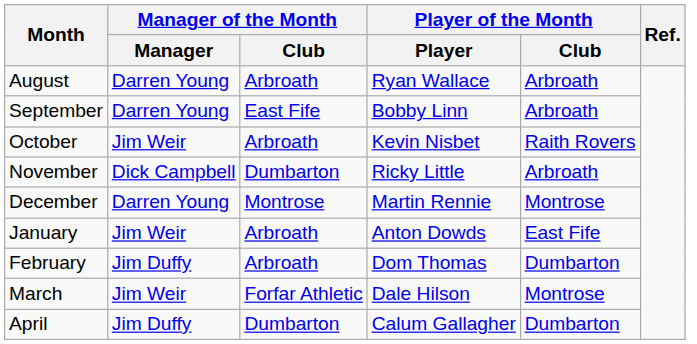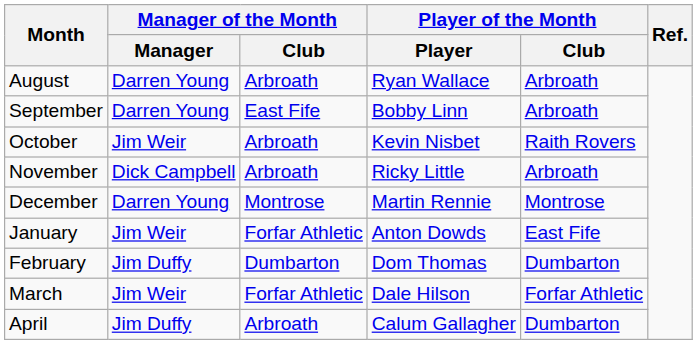 <table class="wikitable">
 <tr>
 <th rowspan="2">Month</th>
 <th colspan="2"><a href='#'>Manager of the Month</a></th>
 <th colspan="2"><a href='#'>Player of the Month</a></th>
 <th rowspan="2">Ref.</th>
 </tr>
 <tr>
 <th>Manager</th>
 <th>Club</th>
 <th>Player</th>
 <th>Club</th>
 </tr>
 <tr>
 <td>August</td>
 <td> <a href='#'>Darren Young</a></td>
 <td><a href='#'>Arbroath</a></td>
 <td> <a href='#'>Ryan Wallace</a></td>
 <td><a href='#'>Arbroath</a></td>
 <td rowspan="9"></td>
 </tr>
 <tr>
 <td>September</td>
 <td> <a href='#'>Darren Young</a></td>
 <td><a href='#'>East Fife</a></td>
 <td> <a href='#'>Bobby Linn</a></td>
 <td><a href='#'>Arbroath</a></td>
 </tr>
 <tr>
 <td>October</td>
 <td> <a href='#'>Jim Weir</a></td>
 <td><a href='#'>Arbroath</a></td>
 <td> <a href='#'>Kevin Nisbet</a></td>
 <td><a href='#'>Raith Rovers</a></td>
 </tr>
 <tr>
 <td>November</td>
 <td> <a href='#'>Dick Campbell</a></td>
-<td><a href='#'>Dumbarton</a></td>
+<td><a href='#'>Arbroath</a></td>
 <td> <a href='#'>Ricky Little</a></td>
 <td><a href='#'>Arbroath</a></td>
 </tr>
 <tr>
 <td>December</td>
 <td> <a href='#'>Darren Young</a></td>
 <td><a href='#'>Montrose</a></td>
 <td> <a href='#'>Martin Rennie</a></td>
 <td><a href='#'>Montrose</a></td>
 </tr>
 <tr>
 <td>January</td>
 <td> <a href='#'>Jim Weir</a></td>
-<td><a href='#'>Arbroath</a></td>
+<td><a href='#'>Forfar Athletic</a></td>
 <td> <a href='#'>Anton Dowds</a></td>
 <td><a href='#'>East Fife</a></td>
 </tr>
 <tr>
 <td>February</td>
 <td> <a href='#'>Jim Duffy</a></td>
-<td><a href='#'>Arbroath</a></td>
+<td><a href='#'>Dumbarton</a></td>
 <td> <a href='#'>Dom Thomas</a></td>
 <td><a href='#'>Dumbarton</a></td>
 </tr>
 <tr>
 <td>March</td>
 <td> <a href='#'>Jim Weir</a></td>
 <td><a href='#'>Forfar Athletic</a></td>
 <td> <a href='#'>Dale Hilson</a></td>
-<td><a href='#'>Montrose</a></td>
+<td><a href='#'>Forfar Athletic</a></td>
 </tr>
 <tr>
 <td>April</td>
 <td> <a href='#'>Jim Duffy</a></td>
-<td><a href='#'>Dumbarton</a></td>
+<td><a href='#'>Arbroath</a></td>
 <td> <a href='#'>Calum Gallagher</a></td>
 <td><a href='#'>Dumbarton</a></td>
 </tr>
 </table>
